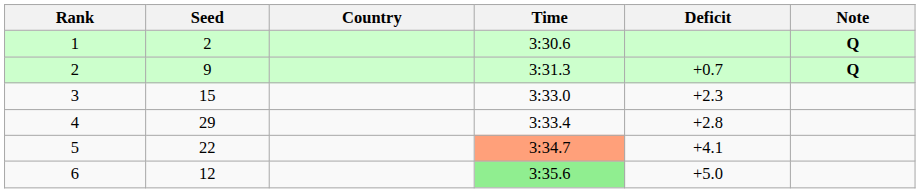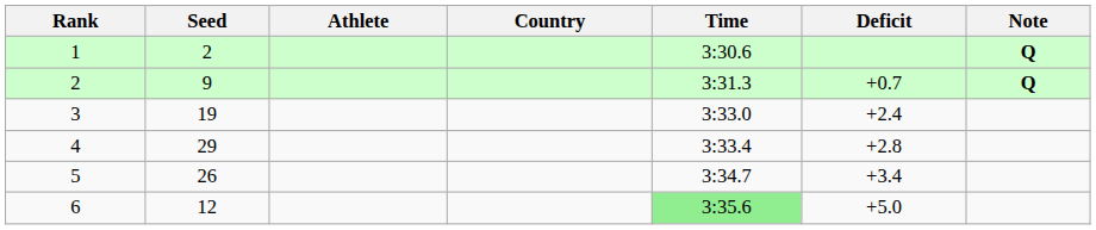 <table class="wikitable sortable" style="text-align:center" width=70%>
 <tr>
 <th>Rank</th>
 <th>Seed</th>
+<th>Athlete</th>
 <th>Country</th>
 <th>Time</th>
 <th>Deficit</th>
 <th>Note</th>
 </tr>
 <tr bgcolor=ccffcc>
 <td>1</td>
 <td>2</td>
 <td align=left></td>
+<td align=left></td>
 <td>3:30.6</td>
 <td></td>
 <td><strong>Q</strong></td>
 </tr>
 <tr bgcolor=ccffcc>
 <td>2</td>
 <td>9</td>
 <td align=left></td>
+<td align=left></td>
 <td>3:31.3</td>
 <td>+0.7</td>
 <td><strong>Q</strong></td>
 </tr>
 <tr>
 <td>3</td>
-<td>15</td>
+<td>19</td>
+<td align=left></td>
 <td align=left></td>
 <td>3:33.0</td>
-<td>+2.3</td>
+<td>+2.4</td>
 <td></td>
 </tr>
 <tr>
 <td>4</td>
 <td>29</td>
+<td align=left></td>
 <td align=left></td>
 <td>3:33.4</td>
 <td>+2.8</td>
 <td></td>
 </tr>
 <tr>
 <td>5</td>
-<td>22</td>
+<td>26</td>
 <td align=left></td>
-<td style="background: lightsalmon;">3:34.7</td>
-<td>+4.1</td>
+<td align=left></td>
+<td>3:34.7</td>
+<td>+3.4</td>
 <td></td>
 </tr>
 <tr>
 <td>6</td>
 <td>12</td>
 <td align=left></td>
+<td align=left></td>
 <td style="background: lightgreen;">3:35.6</td>
 <td>+5.0</td>
 <td></td>
 </tr>
 </table>
